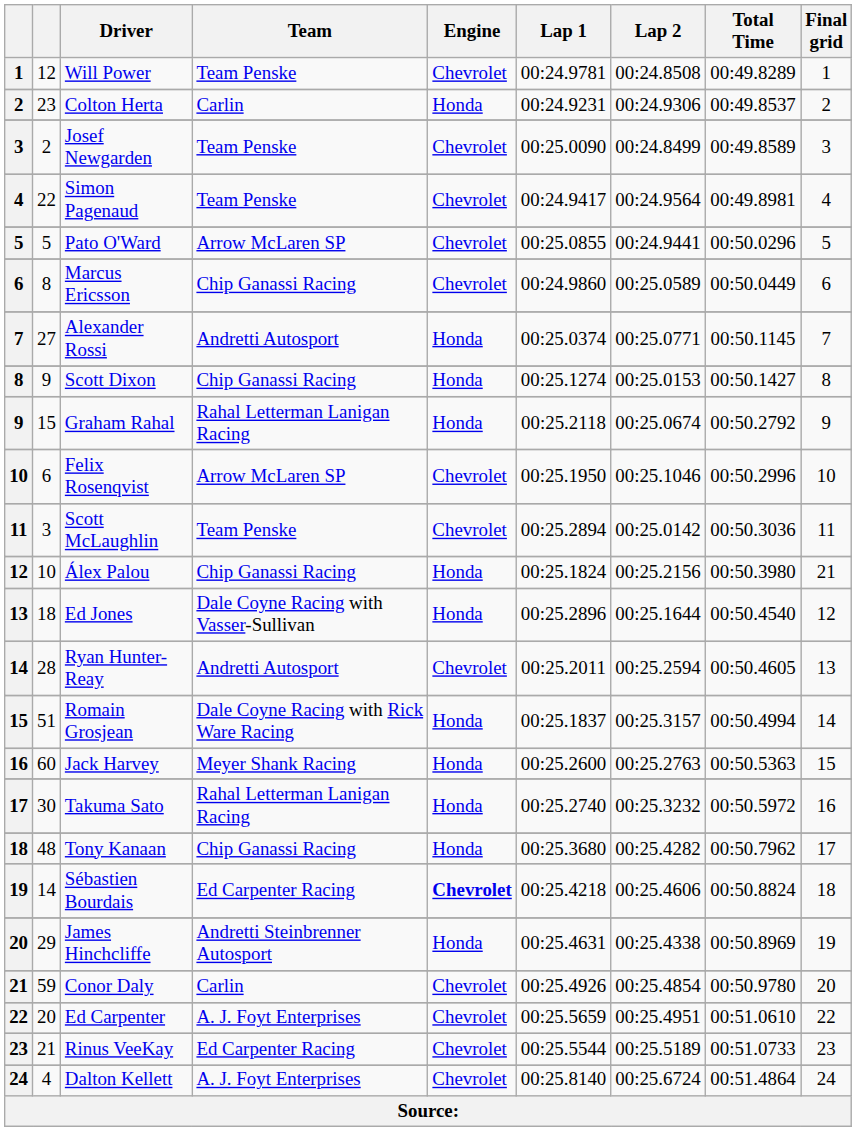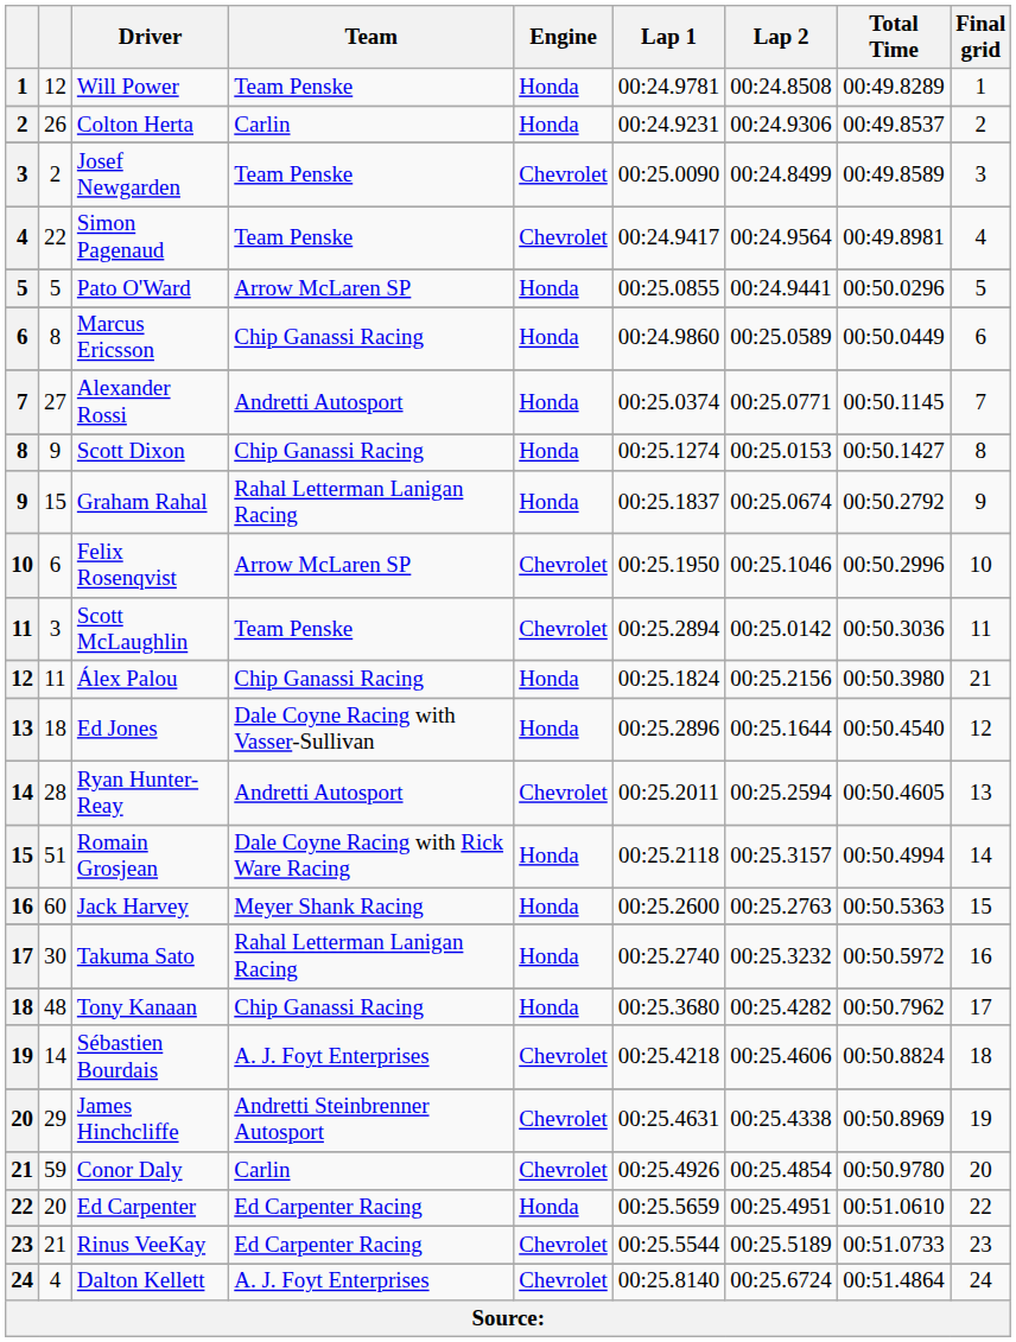 <table class="wikitable sortable" style="text-align:center; font-size: 85%;">
 <tr>
 <th></th>
 <th></th>
 <th>Driver</th>
 <th>Team</th>
 <th>Engine</th>
 <th>Lap 1</th>
 <th>Lap 2</th>
 <th>Total Time</th>
 <th>Final<br>grid</th>
 </tr>
 <tr>
 <th>1</th>
 <td>12</td>
 <td align="left"> <a href='#'>Will Power</a> <strong></strong></td>
 <td align="left"><a href='#'>Team Penske</a></td>
-<td align="left"><a href='#'>Chevrolet</a></td>
+<td align="left"><a href='#'>Honda</a></td>
 <td>00:24.9781</td>
 <td>00:24.8508</td>
 <td>00:49.8289</td>
 <td>1</td>
 </tr>
 <tr>
 </tr>
 <tr>
 <th>2</th>
-<td>23</td>
+<td>26</td>
 <td align="left"> <a href='#'>Colton Herta</a></td>
 <td align="left"><a href='#'>Carlin</a></td>
 <td align="left"><a href='#'>Honda</a></td>
 <td>00:24.9231</td>
 <td>00:24.9306</td>
 <td>00:49.8537</td>
 <td>2</td>
 </tr>
 <tr>
 </tr>
 <tr>
 <th>3</th>
 <td>2</td>
 <td align="left"> <a href='#'>Josef Newgarden</a> <strong></strong></td>
 <td align="left"><a href='#'>Team Penske</a></td>
 <td align="left"><a href='#'>Chevrolet</a></td>
 <td>00:25.0090</td>
 <td>00:24.8499</td>
 <td>00:49.8589</td>
 <td>3</td>
 </tr>
 <tr>
 </tr>
 <tr>
 <th>4</th>
 <td>22</td>
 <td align="left"> <a href='#'>Simon Pagenaud</a></td>
 <td align="left"><a href='#'>Team Penske</a></td>
 <td align="left"><a href='#'>Chevrolet</a></td>
 <td>00:24.9417</td>
 <td>00:24.9564</td>
 <td>00:49.8981</td>
 <td>4</td>
 </tr>
 <tr>
 </tr>
 <tr>
 <th>5</th>
 <td>5</td>
 <td align="left"> <a href='#'>Pato O'Ward</a></td>
 <td align="left"><a href='#'>Arrow McLaren SP</a></td>
-<td align="left"><a href='#'>Chevrolet</a></td>
+<td align="left"><a href='#'>Honda</a></td>
 <td>00:25.0855</td>
 <td>00:24.9441</td>
 <td>00:50.0296</td>
 <td>5</td>
 </tr>
 <tr>
 </tr>
 <tr>
 <th>6</th>
 <td>8</td>
 <td align="left"> <a href='#'>Marcus Ericsson</a></td>
 <td align="left"><a href='#'>Chip Ganassi Racing</a></td>
-<td align="left"><a href='#'>Chevrolet</a></td>
+<td align="left"><a href='#'>Honda</a></td>
 <td>00:24.9860</td>
 <td>00:25.0589</td>
 <td>00:50.0449</td>
 <td>6</td>
 </tr>
 <tr>
 </tr>
 <tr>
 <th>7</th>
 <td>27</td>
 <td align="left"> <a href='#'>Alexander Rossi</a></td>
 <td align="left"><a href='#'>Andretti Autosport</a></td>
 <td align="left"><a href='#'>Honda</a></td>
 <td>00:25.0374</td>
 <td>00:25.0771</td>
 <td>00:50.1145</td>
 <td>7</td>
 </tr>
 <tr>
 </tr>
 <tr>
 <th>8</th>
 <td>9</td>
 <td align="left"> <a href='#'>Scott Dixon</a> <strong></strong></td>
 <td align="left"><a href='#'>Chip Ganassi Racing</a></td>
 <td align="left"><a href='#'>Honda</a></td>
 <td>00:25.1274</td>
 <td>00:25.0153</td>
 <td>00:50.1427</td>
 <td>8</td>
 </tr>
 <tr>
 </tr>
 <tr>
 <th>9</th>
 <td>15</td>
 <td align="left"> <a href='#'>Graham Rahal</a></td>
 <td align="left"><a href='#'>Rahal Letterman Lanigan Racing</a></td>
 <td align="left"><a href='#'>Honda</a></td>
-<td>00:25.2118</td>
+<td>00:25.1837</td>
 <td>00:25.0674</td>
 <td>00:50.2792</td>
 <td>9</td>
 </tr>
 <tr>
 </tr>
 <tr>
 <th>10</th>
 <td>6</td>
 <td align="left"> <a href='#'>Felix Rosenqvist</a></td>
 <td align="left"><a href='#'>Arrow McLaren SP</a></td>
 <td align="left"><a href='#'>Chevrolet</a></td>
 <td>00:25.1950</td>
 <td>00:25.1046</td>
 <td>00:50.2996</td>
 <td>10</td>
 </tr>
 <tr>
 </tr>
 <tr>
 <th>11</th>
 <td>3</td>
 <td align="left"> <a href='#'>Scott McLaughlin</a> <strong></strong></td>
 <td align="left"><a href='#'>Team Penske</a></td>
 <td align="left"><a href='#'>Chevrolet</a></td>
 <td>00:25.2894</td>
 <td>00:25.0142</td>
 <td>00:50.3036</td>
 <td>11</td>
 </tr>
 <tr>
 </tr>
 <tr>
 <th>12</th>
-<td>10</td>
+<td>11</td>
 <td align="left"> <a href='#'>Álex Palou</a></td>
 <td align="left"><a href='#'>Chip Ganassi Racing</a></td>
 <td align="left"><a href='#'>Honda</a></td>
 <td>00:25.1824</td>
 <td>00:25.2156</td>
 <td>00:50.3980</td>
 <td>21</td>
 </tr>
 <tr>
 </tr>
 <tr>
 <th>13</th>
 <td>18</td>
 <td align="left"> <a href='#'>Ed Jones</a></td>
 <td align="left"><a href='#'>Dale Coyne Racing</a> with <a href='#'>Vasser</a>-Sullivan</td>
 <td align="left"><a href='#'>Honda</a></td>
 <td>00:25.2896</td>
 <td>00:25.1644</td>
 <td>00:50.4540</td>
 <td>12</td>
 </tr>
 <tr>
 </tr>
 <tr>
 <th>14</th>
 <td>28</td>
 <td align="left"> <a href='#'>Ryan Hunter-Reay</a></td>
 <td align="left"><a href='#'>Andretti Autosport</a></td>
 <td align="left"><a href='#'>Chevrolet</a></td>
 <td>00:25.2011</td>
 <td>00:25.2594</td>
 <td>00:50.4605</td>
 <td>13</td>
 </tr>
 <tr>
 </tr>
 <tr>
 <th>15</th>
 <td>51</td>
 <td align="left"> <a href='#'>Romain Grosjean</a> <strong></strong></td>
 <td align="left"><a href='#'>Dale Coyne Racing</a> with <a href='#'>Rick Ware Racing</a></td>
 <td align="left"><a href='#'>Honda</a></td>
-<td>00:25.1837</td>
+<td>00:25.2118</td>
 <td>00:25.3157</td>
 <td>00:50.4994</td>
 <td>14</td>
 </tr>
 <tr>
 </tr>
 <tr>
 <th>16</th>
 <td>60</td>
 <td align="left"> <a href='#'>Jack Harvey</a></td>
 <td align="left"><a href='#'>Meyer Shank Racing</a></td>
 <td align="left"><a href='#'>Honda</a></td>
 <td>00:25.2600</td>
 <td>00:25.2763</td>
 <td>00:50.5363</td>
 <td>15</td>
 </tr>
 <tr>
 </tr>
 <tr>
 <th>17</th>
 <td>30</td>
 <td align="left"> <a href='#'>Takuma Sato</a> <strong></strong></td>
 <td align="left"><a href='#'>Rahal Letterman Lanigan Racing</a></td>
 <td align="left"><a href='#'>Honda</a></td>
 <td>00:25.2740</td>
 <td>00:25.3232</td>
 <td>00:50.5972</td>
 <td>16</td>
 </tr>
 <tr>
 </tr>
 <tr>
 <th>18</th>
 <td>48</td>
 <td align="left"> <a href='#'>Tony Kanaan</a></td>
 <td align="left"><a href='#'>Chip Ganassi Racing</a></td>
 <td align="left"><a href='#'>Honda</a></td>
 <td>00:25.3680</td>
 <td>00:25.4282</td>
 <td>00:50.7962</td>
 <td>17</td>
 </tr>
 <tr>
 </tr>
 <tr>
 <th>19</th>
 <td>14</td>
 <td align="left"> <a href='#'>Sébastien Bourdais</a></td>
-<td align="left"><a href='#'>Ed Carpenter Racing</a></td>
-<td align="left"><strong><a href='#'>Chevrolet</a></strong></td>
+<td align="left"><a href='#'>A. J. Foyt Enterprises</a></td>
+<td align="left"><a href='#'>Chevrolet</a></td>
 <td>00:25.4218</td>
 <td>00:25.4606</td>
 <td>00:50.8824</td>
 <td>18</td>
 </tr>
 <tr>
 </tr>
 <tr>
 <th>20</th>
 <td>29</td>
 <td align="left"> <a href='#'>James Hinchcliffe</a></td>
 <td align="left"><a href='#'>Andretti Steinbrenner Autosport</a></td>
-<td align="left"><a href='#'>Honda</a></td>
+<td align="left"><a href='#'>Chevrolet</a></td>
 <td>00:25.4631</td>
 <td>00:25.4338</td>
 <td>00:50.8969</td>
 <td>19</td>
 </tr>
 <tr>
 </tr>
 <tr>
 <th>21</th>
 <td>59</td>
 <td align="left"> <a href='#'>Conor Daly</a></td>
 <td align="left"><a href='#'>Carlin</a></td>
 <td align="left"><a href='#'>Chevrolet</a></td>
 <td>00:25.4926</td>
 <td>00:25.4854</td>
 <td>00:50.9780</td>
 <td>20</td>
 </tr>
 <tr>
 </tr>
 <tr>
 <th>22</th>
 <td>20</td>
 <td align="left"> <a href='#'>Ed Carpenter</a></td>
-<td align="left"><a href='#'>A. J. Foyt Enterprises</a></td>
-<td align="left"><a href='#'>Chevrolet</a></td>
+<td align="left"><a href='#'>Ed Carpenter Racing</a></td>
+<td align="left"><a href='#'>Honda</a></td>
 <td>00:25.5659</td>
 <td>00:25.4951</td>
 <td>00:51.0610</td>
 <td>22</td>
 </tr>
 <tr>
 </tr>
 <tr>
 <th>23</th>
 <td>21</td>
 <td align="left"> <a href='#'>Rinus VeeKay</a></td>
 <td align="left"><a href='#'>Ed Carpenter Racing</a></td>
 <td align="left"><a href='#'>Chevrolet</a></td>
 <td>00:25.5544</td>
 <td>00:25.5189</td>
 <td>00:51.0733</td>
 <td>23</td>
 </tr>
 <tr>
 </tr>
 <tr>
 <th>24</th>
 <td>4</td>
 <td align="left"> <a href='#'>Dalton Kellett</a></td>
 <td align="left"><a href='#'>A. J. Foyt Enterprises</a></td>
 <td align="left"><a href='#'>Chevrolet</a></td>
 <td>00:25.8140</td>
 <td>00:25.6724</td>
 <td>00:51.4864</td>
 <td>24</td>
 </tr>
 <tr>
 <th colspan="9">Source:</th>
 </tr>
 <tr>
 </tr>
 </table>
